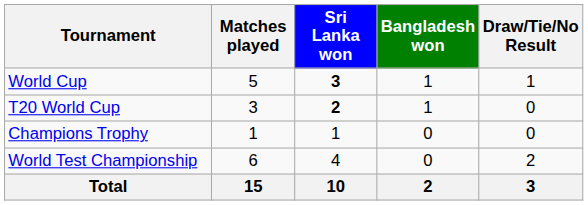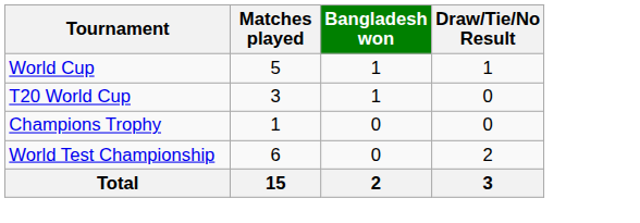 <table class="wikitable" style="text-align:center">
 <tr>
 <th style="width:12em;">Tournament</th>
 <th style="width:4.5em;">Matches played</th>
-<th style="background: 	blue	;color:white; width:4.5em;">Sri Lanka won</th>
 <th style="background: 	green	;color:white; width:4.5em;">Bangladesh won</th>
 <th style="width:4.5em;">Draw/Tie/No Result</th>
 </tr>
 <tr>
 <td style="text-align:left"><a href='#'>World Cup</a></td>
 <td>5</td>
-<td><strong>3</strong></td>
 <td>1</td>
 <td>1</td>
 </tr>
 <tr>
 <td style="text-align:left"><a href='#'>T20 World Cup</a></td>
 <td>3</td>
-<td><strong>2</strong></td>
 <td>1</td>
 <td>0</td>
 </tr>
 <tr>
 <td style="text-align:left"><a href='#'>Champions Trophy</a></td>
-<td>1</td>
 <td>1</td>
 <td>0</td>
 <td>0</td>
 </tr>
 <tr>
 <td style="text-align:left"><a href='#'>World Test Championship</a></td>
 <td>6</td>
-<td>4</td>
 <td>0</td>
 <td>2</td>
 </tr>
 <tr>
 <th>Total</th>
 <th>15</th>
-<th>10</th>
 <th>2</th>
 <th>3</th>
 </tr>
 </table>
